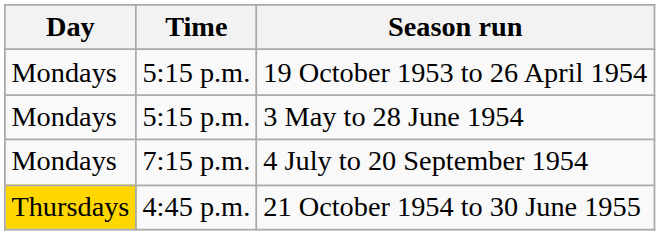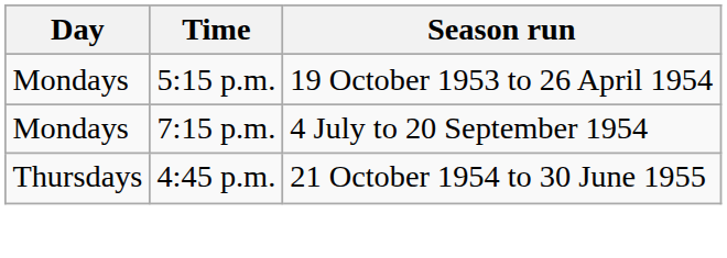 <table class="wikitable">
 <tr>
 <th>Day</th>
 <th>Time</th>
 <th>Season run</th>
 </tr>
 <tr>
 <td>Mondays</td>
 <td>5:15 p.m.</td>
 <td>19 October 1953 to 26 April 1954</td>
 </tr>
 <tr>
 <td>Mondays</td>
-<td>5:15 p.m.</td>
-<td>3 May to 28 June 1954</td>
-</tr>
-<tr>
-<td>Mondays</td>
 <td>7:15 p.m.</td>
 <td>4 July to 20 September 1954</td>
 </tr>
 <tr>
-<td style="background: gold;">Thursdays</td>
+<td>Thursdays</td>
 <td>4:45 p.m.</td>
 <td>21 October 1954 to 30 June 1955</td>
 </tr>
 </table>
